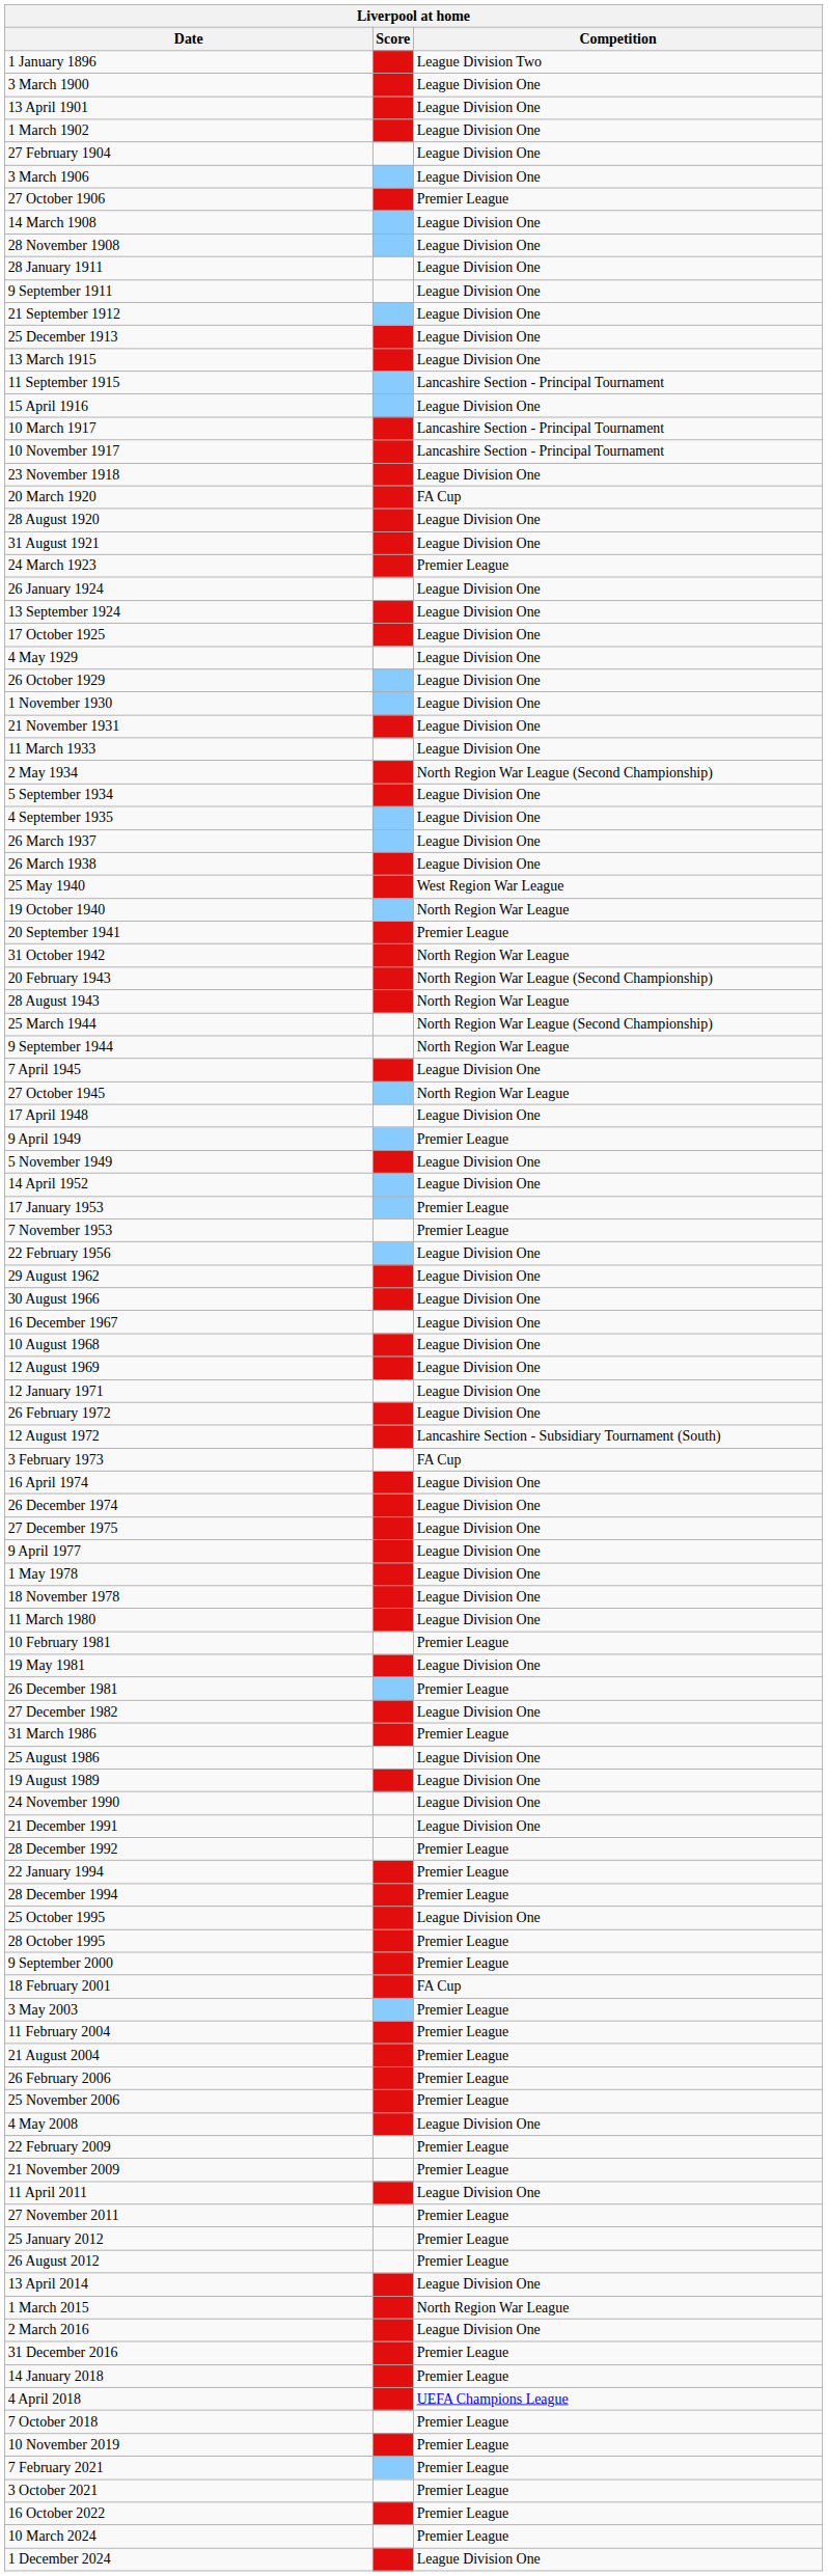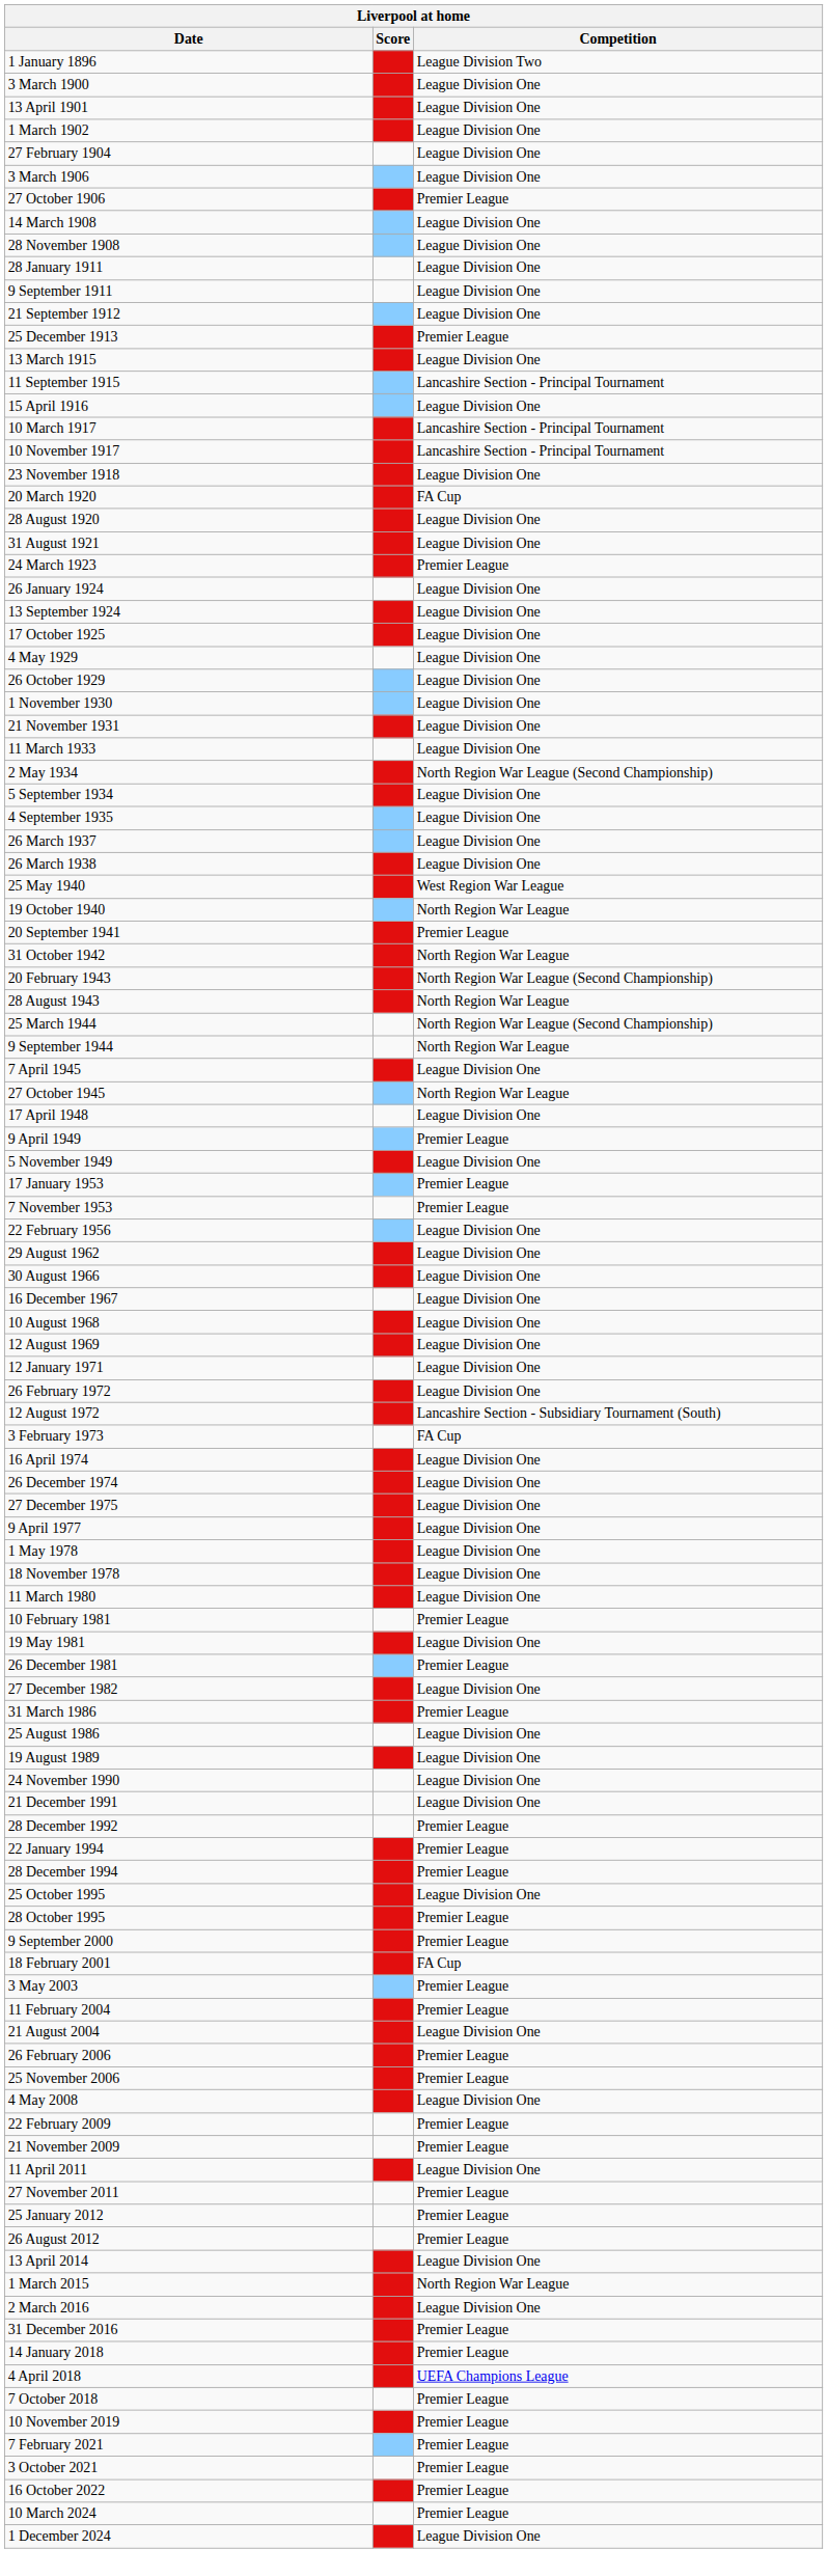 <table class="wikitable sortable">
 <tr>
 <th colspan="3">Liverpool at home</th>
 </tr>
 <tr>
 <th scope="col" style="width: 45%;">Date</th>
 <th scope="col" style="width: 5%;">Score</th>
 <th scope="col" style="width: 50%;">Competition</th>
 </tr>
 <tr>
 <td>1 January 1896</td>
 <td bgcolor=E20E0E></td>
 <td>League Division Two</td>
 </tr>
 <tr>
 <td>3 March 1900</td>
 <td bgcolor=E20E0E></td>
 <td>League Division One</td>
 </tr>
 <tr>
 <td>13 April 1901</td>
 <td bgcolor=E20E0E></td>
 <td>League Division One</td>
 </tr>
 <tr>
 <td>1 March 1902</td>
 <td bgcolor=E20E0E></td>
 <td>League Division One</td>
 </tr>
 <tr>
 <td>27 February 1904</td>
 <td></td>
 <td>League Division One</td>
 </tr>
 <tr>
 <td>3 March 1906</td>
 <td bgcolor=88CCFF></td>
 <td>League Division One</td>
 </tr>
 <tr>
 <td>27 October 1906</td>
 <td bgcolor=E20E0E></td>
 <td>Premier League</td>
 </tr>
 <tr>
 <td>14 March 1908</td>
 <td bgcolor=88CCFF></td>
 <td>League Division One</td>
 </tr>
 <tr>
 <td>28 November 1908</td>
 <td bgcolor=88CCFF></td>
 <td>League Division One</td>
 </tr>
 <tr>
 <td>28 January 1911</td>
 <td></td>
 <td>League Division One</td>
 </tr>
 <tr>
 <td>9 September 1911</td>
 <td></td>
 <td>League Division One</td>
 </tr>
 <tr>
 <td>21 September 1912</td>
 <td bgcolor=88CCFF></td>
 <td>League Division One</td>
 </tr>
 <tr>
 <td>25 December 1913</td>
 <td bgcolor=E20E0E></td>
-<td>League Division One</td>
+<td>Premier League</td>
 </tr>
 <tr>
 <td>13 March 1915</td>
 <td bgcolor=E20E0E></td>
 <td>League Division One</td>
 </tr>
 <tr>
 <td>11 September 1915</td>
 <td bgcolor=88CCFF></td>
 <td>Lancashire Section - Principal Tournament</td>
 </tr>
 <tr>
 <td>15 April 1916</td>
 <td bgcolor=88CCFF></td>
 <td>League Division One</td>
 </tr>
 <tr>
 <td>10 March 1917</td>
 <td bgcolor=E20E0E></td>
 <td>Lancashire Section - Principal Tournament</td>
 </tr>
 <tr>
 <td>10 November 1917</td>
 <td bgcolor=E20E0E></td>
 <td>Lancashire Section - Principal Tournament</td>
 </tr>
 <tr>
 <td>23 November 1918</td>
 <td bgcolor=E20E0E></td>
 <td>League Division One</td>
 </tr>
 <tr>
 <td>20 March 1920</td>
 <td bgcolor=E20E0E></td>
 <td>FA Cup</td>
 </tr>
 <tr>
 <td>28 August 1920</td>
 <td bgcolor=E20E0E></td>
 <td>League Division One</td>
 </tr>
 <tr>
 <td>31 August 1921</td>
 <td bgcolor=E20E0E></td>
 <td>League Division One</td>
 </tr>
 <tr>
 <td>24 March 1923</td>
 <td bgcolor=E20E0E></td>
 <td>Premier League</td>
 </tr>
 <tr>
 <td>26 January 1924</td>
 <td></td>
 <td>League Division One</td>
 </tr>
 <tr>
 <td>13 September 1924</td>
 <td bgcolor=E20E0E></td>
 <td>League Division One</td>
 </tr>
 <tr>
 <td>17 October 1925</td>
 <td bgcolor=E20E0E></td>
 <td>League Division One</td>
 </tr>
 <tr>
 <td>4 May 1929</td>
 <td></td>
 <td>League Division One</td>
 </tr>
 <tr>
 <td>26 October 1929</td>
 <td bgcolor=88CCFF></td>
 <td>League Division One</td>
 </tr>
 <tr>
 <td>1 November 1930</td>
 <td bgcolor=88CCFF></td>
 <td>League Division One</td>
 </tr>
 <tr>
 <td>21 November 1931</td>
 <td bgcolor=E20E0E></td>
 <td>League Division One</td>
 </tr>
 <tr>
 <td>11 March 1933</td>
 <td></td>
 <td>League Division One</td>
 </tr>
 <tr>
 <td>2 May 1934</td>
 <td bgcolor=E20E0E></td>
 <td>North Region War League (Second Championship)</td>
 </tr>
 <tr>
 <td>5 September 1934</td>
 <td bgcolor=E20E0E></td>
 <td>League Division One</td>
 </tr>
 <tr>
 <td>4 September 1935</td>
 <td bgcolor=88CCFF></td>
 <td>League Division One</td>
 </tr>
 <tr>
 <td>26 March 1937</td>
 <td bgcolor=88CCFF></td>
 <td>League Division One</td>
 </tr>
 <tr>
 <td>26 March 1938</td>
 <td bgcolor=E20E0E></td>
 <td>League Division One</td>
 </tr>
 <tr>
 <td>25 May 1940</td>
 <td bgcolor=E20E0E></td>
 <td>West Region War League</td>
 </tr>
 <tr>
 <td>19 October 1940</td>
 <td bgcolor=88CCFF></td>
 <td>North Region War League</td>
 </tr>
 <tr>
 <td>20 September 1941</td>
 <td bgcolor=E20E0E></td>
 <td>Premier League</td>
 </tr>
 <tr>
 <td>31 October 1942</td>
 <td bgcolor=E20E0E></td>
 <td>North Region War League</td>
 </tr>
 <tr>
 <td>20 February 1943</td>
 <td bgcolor=E20E0E></td>
 <td>North Region War League (Second Championship)</td>
 </tr>
 <tr>
 <td>28 August 1943</td>
 <td bgcolor=E20E0E></td>
 <td>North Region War League</td>
 </tr>
 <tr>
 <td>25 March 1944</td>
 <td></td>
 <td>North Region War League (Second Championship)</td>
 </tr>
 <tr>
 <td>9 September 1944</td>
 <td></td>
 <td>North Region War League</td>
 </tr>
 <tr>
 <td>7 April 1945</td>
 <td bgcolor=E20E0E></td>
 <td>League Division One</td>
 </tr>
 <tr>
 <td>27 October 1945</td>
 <td bgcolor=88CCFF></td>
 <td>North Region War League</td>
 </tr>
 <tr>
 <td>17 April 1948</td>
 <td></td>
 <td>League Division One</td>
 </tr>
 <tr>
 <td>9 April 1949</td>
 <td bgcolor=88CCFF></td>
 <td>Premier League</td>
 </tr>
 <tr>
 <td>5 November 1949</td>
 <td bgcolor=E20E0E></td>
-<td>League Division One</td>
-</tr>
-<tr>
-<td>14 April 1952</td>
-<td bgcolor=88CCFF></td>
 <td>League Division One</td>
 </tr>
 <tr>
 <td>17 January 1953</td>
 <td bgcolor=88CCFF></td>
 <td>Premier League</td>
 </tr>
 <tr>
 <td>7 November 1953</td>
 <td></td>
 <td>Premier League</td>
 </tr>
 <tr>
 <td>22 February 1956</td>
 <td bgcolor=88CCFF></td>
 <td>League Division One</td>
 </tr>
 <tr>
 <td>29 August 1962</td>
 <td bgcolor=E20E0E></td>
 <td>League Division One</td>
 </tr>
 <tr>
 <td>30 August 1966</td>
 <td bgcolor=E20E0E></td>
 <td>League Division One</td>
 </tr>
 <tr>
 <td>16 December 1967</td>
 <td></td>
 <td>League Division One</td>
 </tr>
 <tr>
 <td>10 August 1968</td>
 <td bgcolor=E20E0E></td>
 <td>League Division One</td>
 </tr>
 <tr>
 <td>12 August 1969</td>
 <td bgcolor=E20E0E></td>
 <td>League Division One</td>
 </tr>
 <tr>
 <td>12 January 1971</td>
 <td></td>
 <td>League Division One</td>
 </tr>
 <tr>
 <td>26 February 1972</td>
 <td bgcolor=E20E0E></td>
 <td>League Division One</td>
 </tr>
 <tr>
 <td>12 August 1972</td>
 <td bgcolor=E20E0E></td>
 <td>Lancashire Section - Subsidiary Tournament (South)</td>
 </tr>
 <tr>
 <td>3 February 1973</td>
 <td></td>
 <td>FA Cup</td>
 </tr>
 <tr>
 <td>16 April 1974</td>
 <td bgcolor=E20E0E></td>
 <td>League Division One</td>
 </tr>
 <tr>
 <td>26 December 1974</td>
 <td bgcolor=E20E0E></td>
 <td>League Division One</td>
 </tr>
 <tr>
 <td>27 December 1975</td>
 <td bgcolor=E20E0E></td>
 <td>League Division One</td>
 </tr>
 <tr>
 <td>9 April 1977</td>
 <td bgcolor=E20E0E></td>
 <td>League Division One</td>
 </tr>
 <tr>
 <td>1 May 1978</td>
 <td bgcolor=E20E0E></td>
 <td>League Division One</td>
 </tr>
 <tr>
 <td>18 November 1978</td>
 <td bgcolor=E20E0E></td>
 <td>League Division One</td>
 </tr>
 <tr>
 <td>11 March 1980</td>
 <td bgcolor=E20E0E></td>
 <td>League Division One</td>
 </tr>
 <tr>
 <td>10 February 1981</td>
 <td></td>
 <td>Premier League</td>
 </tr>
 <tr>
 <td>19 May 1981</td>
 <td bgcolor=E20E0E></td>
 <td>League Division One</td>
 </tr>
 <tr>
 <td>26 December 1981</td>
 <td bgcolor=88CCFF></td>
 <td>Premier League</td>
 </tr>
 <tr>
 <td>27 December 1982</td>
 <td bgcolor=E20E0E></td>
 <td>League Division One</td>
 </tr>
 <tr>
 <td>31 March 1986</td>
 <td bgcolor=E20E0E></td>
 <td>Premier League</td>
 </tr>
 <tr>
 <td>25 August 1986</td>
 <td></td>
 <td>League Division One</td>
 </tr>
 <tr>
 <td>19 August 1989</td>
 <td bgcolor=E20E0E></td>
 <td>League Division One</td>
 </tr>
 <tr>
 <td>24 November 1990</td>
 <td></td>
 <td>League Division One</td>
 </tr>
 <tr>
 <td>21 December 1991</td>
 <td></td>
 <td>League Division One</td>
 </tr>
 <tr>
 <td>28 December 1992</td>
 <td></td>
 <td>Premier League</td>
 </tr>
 <tr>
 <td>22 January 1994</td>
 <td bgcolor=E20E0E></td>
 <td>Premier League</td>
 </tr>
 <tr>
 <td>28 December 1994</td>
 <td bgcolor=E20E0E></td>
 <td>Premier League</td>
 </tr>
 <tr>
 <td>25 October 1995</td>
 <td bgcolor=E20E0E></td>
 <td>League Division One</td>
 </tr>
 <tr>
 <td>28 October 1995</td>
 <td bgcolor=E20E0E></td>
 <td>Premier League</td>
 </tr>
 <tr>
 <td>9 September 2000</td>
 <td bgcolor=E20E0E></td>
 <td>Premier League</td>
 </tr>
 <tr>
 <td>18 February 2001</td>
 <td bgcolor=E20E0E></td>
 <td>FA Cup</td>
 </tr>
 <tr>
 <td>3 May 2003</td>
 <td bgcolor=88CCFF></td>
 <td>Premier League</td>
 </tr>
 <tr>
 <td>11 February 2004</td>
 <td bgcolor=E20E0E></td>
 <td>Premier League</td>
 </tr>
 <tr>
 <td>21 August 2004</td>
 <td bgcolor=E20E0E></td>
-<td>Premier League</td>
+<td>League Division One</td>
 </tr>
 <tr>
 <td>26 February 2006</td>
 <td bgcolor=E20E0E></td>
 <td>Premier League</td>
 </tr>
 <tr>
 <td>25 November 2006</td>
 <td bgcolor=E20E0E></td>
 <td>Premier League</td>
 </tr>
 <tr>
 <td>4 May 2008</td>
 <td bgcolor=E20E0E></td>
 <td>League Division One</td>
 </tr>
 <tr>
 <td>22 February 2009</td>
 <td></td>
 <td>Premier League</td>
 </tr>
 <tr>
 <td>21 November 2009</td>
 <td></td>
 <td>Premier League</td>
 </tr>
 <tr>
 <td>11 April 2011</td>
 <td bgcolor=E20E0E></td>
 <td>League Division One</td>
 </tr>
 <tr>
 <td>27 November 2011</td>
 <td></td>
 <td>Premier League</td>
 </tr>
 <tr>
 <td>25 January 2012</td>
 <td></td>
 <td>Premier League</td>
 </tr>
 <tr>
 <td>26 August 2012</td>
 <td></td>
 <td>Premier League</td>
 </tr>
 <tr>
 <td>13 April 2014</td>
 <td bgcolor=E20E0E></td>
 <td>League Division One</td>
 </tr>
 <tr>
 <td>1 March 2015</td>
 <td bgcolor=E20E0E></td>
 <td>North Region War League</td>
 </tr>
 <tr>
 <td>2 March 2016</td>
 <td bgcolor=E20E0E></td>
 <td>League Division One</td>
 </tr>
 <tr>
 <td>31 December 2016</td>
 <td bgcolor=E20E0E></td>
 <td>Premier League</td>
 </tr>
 <tr>
 <td>14 January 2018</td>
 <td bgcolor=E20E0E></td>
 <td>Premier League</td>
 </tr>
 <tr>
 <td>4 April 2018</td>
 <td bgcolor=E20E0E></td>
 <td><a href='#'>UEFA Champions League</a></td>
 </tr>
 <tr>
 <td>7 October 2018</td>
 <td></td>
 <td>Premier League</td>
 </tr>
 <tr>
 <td>10 November 2019</td>
 <td bgcolor=E20E0E></td>
 <td>Premier League</td>
 </tr>
 <tr>
 <td>7 February 2021</td>
 <td bgcolor=88CCFF></td>
 <td>Premier League</td>
 </tr>
 <tr>
 <td>3 October 2021</td>
 <td></td>
 <td>Premier League</td>
 </tr>
 <tr>
 <td>16 October 2022</td>
 <td bgcolor=E20E0E></td>
 <td>Premier League</td>
 </tr>
 <tr>
 <td>10 March 2024</td>
 <td></td>
 <td>Premier League</td>
 </tr>
 <tr>
 <td>1 December 2024</td>
 <td bgcolor=E20E0E></td>
 <td>League Division One</td>
 </tr>
 </table>
